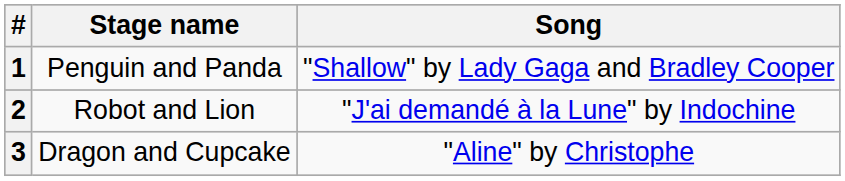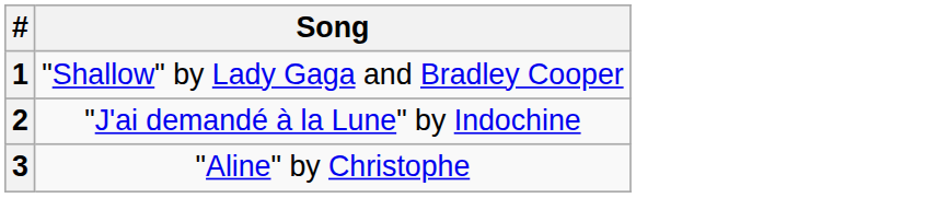 <table class="wikitable plainrowheaders" style="text-align: center;">
 <tr>
 <th>#</th>
-<th>Stage name</th>
 <th>Song</th>
 </tr>
 <tr>
 <th>1</th>
-<td>Penguin and Panda</td>
 <td>"<a href='#'>Shallow</a>" by <a href='#'>Lady Gaga</a> and <a href='#'>Bradley Cooper</a></td>
 </tr>
 <tr>
 <th>2</th>
-<td>Robot and Lion</td>
 <td>"<a href='#'>J'ai demandé à la Lune</a>" by <a href='#'>Indochine</a></td>
 </tr>
 <tr>
 <th>3</th>
-<td>Dragon and Cupcake</td>
 <td>"<a href='#'>Aline</a>" by <a href='#'>Christophe</a></td>
 </tr>
 </table>
